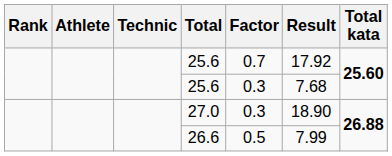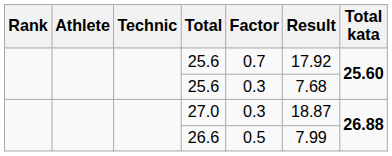 <table class="wikitable" style="text-align:center">
 <tr>
 <th>Rank</th>
 <th>Athlete</th>
 <th>Technic</th>
 <th>Total</th>
 <th>Factor</th>
 <th>Result</th>
 <th>Total<br>kata</th>
 </tr>
 <tr>
 <td rowspan=2></td>
 <td rowspan=2 align=left></td>
 <td rowspan=2 align=left></td>
 <td>25.6</td>
 <td>0.7</td>
 <td>17.92</td>
 <td rowspan=2><strong>25.60</strong></td>
 </tr>
 <tr>
 <td>25.6</td>
 <td>0.3</td>
 <td>7.68</td>
 </tr>
 <tr>
 <td rowspan=2></td>
 <td rowspan=2 align=left></td>
 <td rowspan=2 align=left></td>
 <td>27.0</td>
 <td>0.3</td>
-<td>18.90</td>
+<td>18.87</td>
 <td rowspan=2><strong>26.88</strong></td>
 </tr>
 <tr>
 <td>26.6</td>
 <td>0.5</td>
 <td>7.99</td>
 </tr>
 </table>
